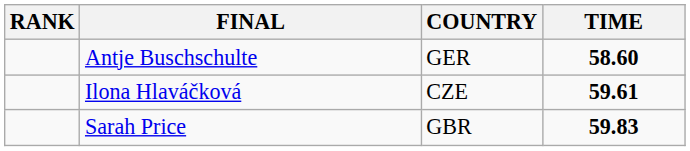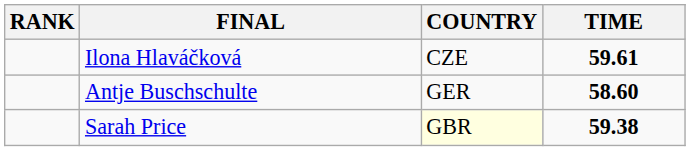 <table class="wikitable">
 <tr>
 <th>RANK</th>
 <th align="left" style="width: 15em">FINAL</th>
 <th>COUNTRY</th>
 <th style="width: 6em">TIME</th>
 </tr>
 <tr>
 <td align="center"></td>
+<td><a href='#'>Ilona Hlaváčková</a></td>
+<td> CZE</td>
+<td align="center"><strong>59.61</strong></td>
+</tr>
+<tr>
+<td align="center"></td>
 <td><a href='#'>Antje Buschschulte</a></td>
 <td> GER</td>
 <td align="center"><strong>58.60</strong></td>
 </tr>
 <tr>
 <td align="center"></td>
-<td><a href='#'>Ilona Hlaváčková</a></td>
-<td> CZE</td>
-<td align="center"><strong>59.61</strong></td>
-</tr>
-<tr>
-<td align="center"></td>
 <td><a href='#'>Sarah Price</a></td>
-<td> GBR</td>
-<td align="center"><strong>59.83</strong></td>
+<td style="background: lightyellow;"> GBR</td>
+<td align="center"><strong>59.38</strong></td>
 </tr>
 </table>
